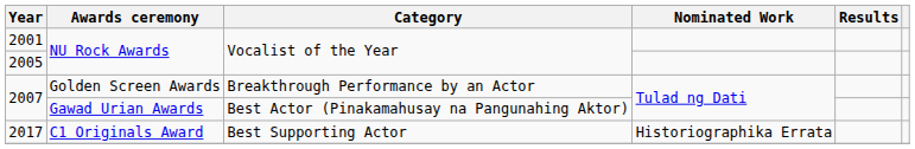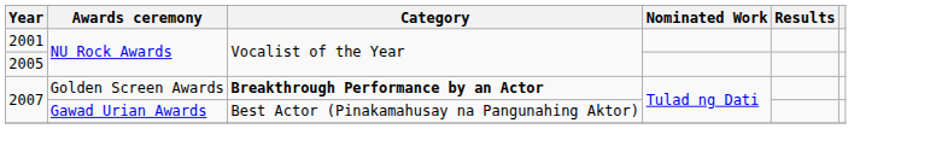 <table class="wikitable">
 <tr>
 <th>Year</th>
 <th>Awards ceremony</th>
 <th>Category</th>
 <th>Nominated Work</th>
 <th>Results</th>
 <th></th>
 </tr>
 <tr>
 <td>2001</td>
 <td rowspan="2"><a href='#'>NU Rock Awards</a></td>
 <td rowspan="2">Vocalist of the Year</td>
 <td></td>
 <td></td>
 <td></td>
 </tr>
 <tr>
 <td>2005</td>
 <td></td>
 <td></td>
 <td></td>
 </tr>
 <tr>
 <td rowspan="2">2007</td>
 <td>Golden Screen Awards</td>
-<td>Breakthrough Performance by an Actor</td>
+<td><strong>Breakthrough Performance by an Actor</strong></td>
 <td rowspan="2"><a href='#'>Tulad ng Dati</a></td>
 <td></td>
 <td></td>
 </tr>
 <tr>
 <td><a href='#'>Gawad Urian Awards</a></td>
 <td>Best Actor (Pinakamahusay na Pangunahing Aktor)</td>
 <td></td>
 <td></td>
 </tr>
 <tr>
-<td>2017</td>
-<td><a href='#'>C1 Originals Award</a></td>
-<td>Best Supporting Actor</td>
-<td>Historiographika Errata</td>
-<td></td>
-<td></td>
-</tr>
-<tr>
 </tr>
 </table>
